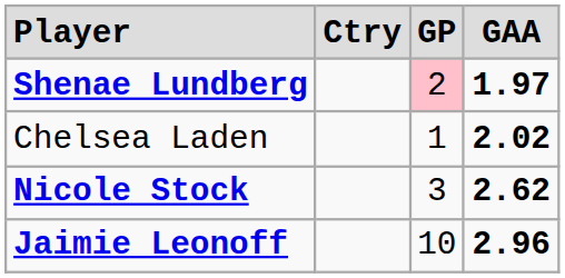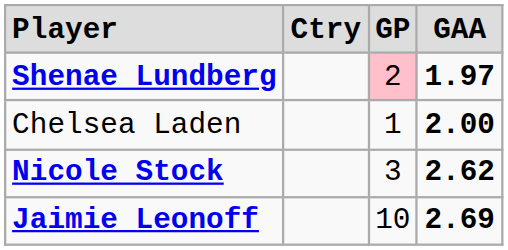 <table class="wikitable">
 <tr align="center" style="font-weight:bold; background-color:#dddddd;" |>
 <td align="left">Player</td>
 <td>Ctry</td>
 <td>GP</td>
 <td>GAA</td>
 </tr>
 <tr align="center">
 <td align="left"><strong><a href='#'>Shenae Lundberg</a></strong></td>
 <td></td>
 <td style="background: pink;">2</td>
 <td><strong>1.97</strong></td>
 </tr>
 <tr align="center">
 <td align="left">Chelsea Laden</td>
 <td></td>
 <td>1</td>
-<td><strong>2.02</strong></td>
+<td><strong>2.00</strong></td>
 </tr>
 <tr align="center">
 <td align="left"><strong><a href='#'>Nicole Stock</a></strong></td>
 <td></td>
 <td>3</td>
 <td><strong>2.62</strong></td>
 </tr>
 <tr align="center">
 <td align="left"><strong><a href='#'>Jaimie Leonoff</a></strong></td>
 <td></td>
 <td>10</td>
-<td><strong>2.96</strong></td>
+<td><strong>2.69</strong></td>
 </tr>
 </table>
